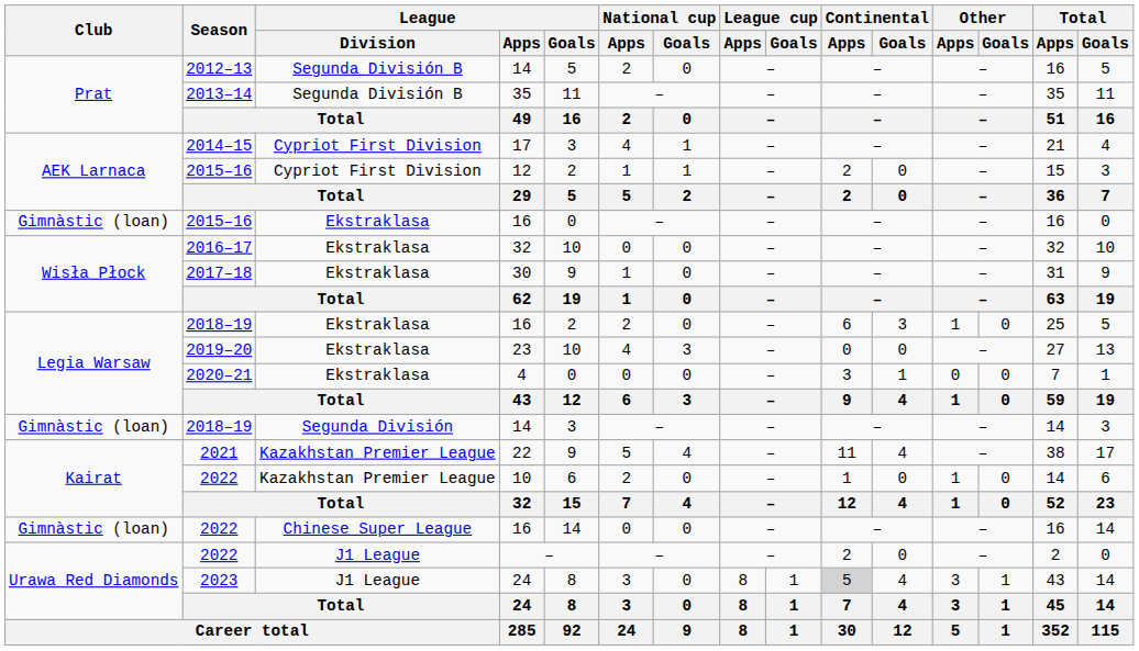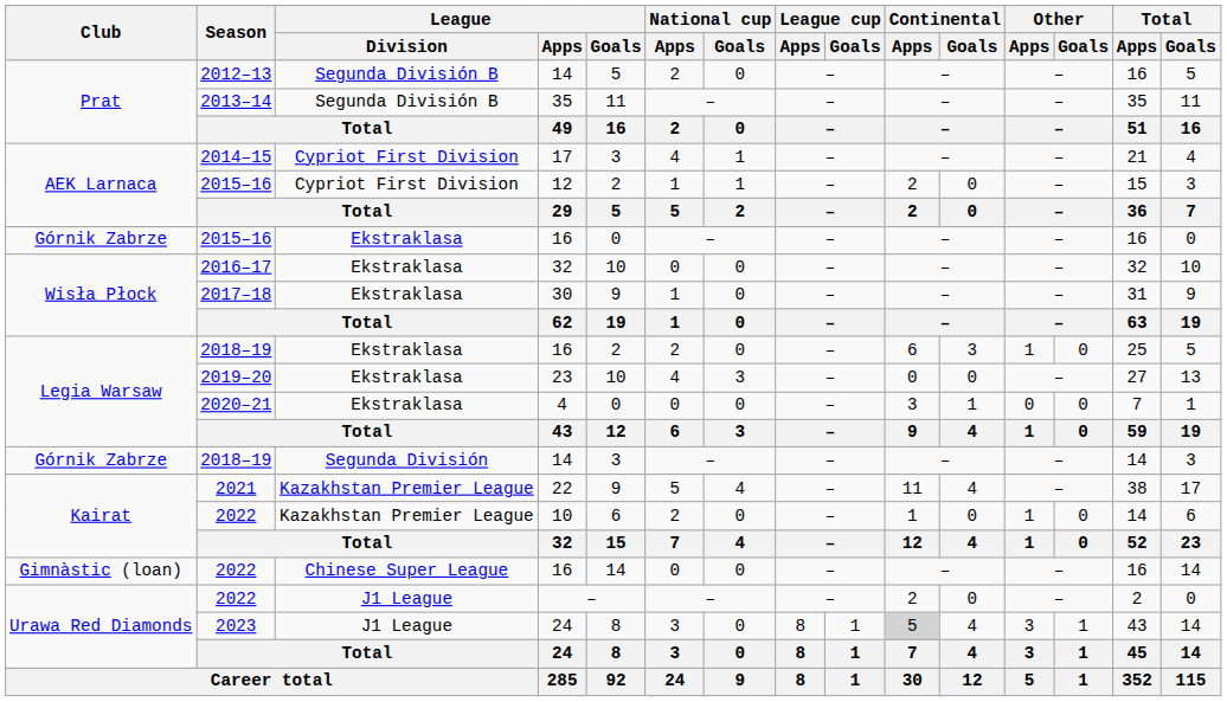 <table class="wikitable" style="text-align: center">
 <tr>
 <th rowspan="2">Club</th>
 <th rowspan="2">Season</th>
 <th colspan="3">League</th>
 <th colspan="2">National cup</th>
 <th colspan="2">League cup</th>
 <th colspan="2">Continental</th>
 <th colspan="2">Other</th>
 <th colspan="2">Total</th>
 </tr>
 <tr>
 <th>Division</th>
 <th>Apps</th>
 <th>Goals</th>
 <th>Apps</th>
 <th>Goals</th>
 <th>Apps</th>
 <th>Goals</th>
 <th>Apps</th>
 <th>Goals</th>
 <th>Apps</th>
 <th>Goals</th>
 <th>Apps</th>
 <th>Goals</th>
 </tr>
 <tr>
 <td rowspan="3"><a href='#'>Prat</a></td>
 <td><a href='#'>2012–13</a></td>
 <td><a href='#'>Segunda División B</a></td>
 <td>14</td>
 <td>5</td>
 <td>2</td>
 <td>0</td>
 <td colspan="2">–</td>
 <td colspan="2">–</td>
 <td colspan="2">–</td>
 <td>16</td>
 <td>5</td>
 </tr>
 <tr>
 <td><a href='#'>2013–14</a></td>
 <td>Segunda División B</td>
 <td>35</td>
 <td>11</td>
 <td colspan="2">–</td>
 <td colspan="2">–</td>
 <td colspan="2">–</td>
 <td colspan="2">–</td>
 <td>35</td>
 <td>11</td>
 </tr>
 <tr>
 <th colspan="2">Total</th>
 <th>49</th>
 <th>16</th>
 <th>2</th>
 <th>0</th>
 <th colspan="2">–</th>
 <th colspan="2">–</th>
 <th colspan="2">–</th>
 <th>51</th>
 <th>16</th>
 </tr>
 <tr>
 <td rowspan="3"><a href='#'>AEK Larnaca</a></td>
 <td><a href='#'>2014–15</a></td>
 <td><a href='#'>Cypriot First Division</a></td>
 <td>17</td>
 <td>3</td>
 <td>4</td>
 <td>1</td>
 <td colspan="2">–</td>
 <td colspan="2">–</td>
 <td colspan="2">–</td>
 <td>21</td>
 <td>4</td>
 </tr>
 <tr>
 <td><a href='#'>2015–16</a></td>
 <td>Cypriot First Division</td>
 <td>12</td>
 <td>2</td>
 <td>1</td>
 <td>1</td>
 <td colspan="2">–</td>
 <td>2</td>
 <td>0</td>
 <td colspan="2">–</td>
 <td>15</td>
 <td>3</td>
 </tr>
 <tr>
 <th colspan="2">Total</th>
 <th>29</th>
 <th>5</th>
 <th>5</th>
 <th>2</th>
 <th colspan="2">–</th>
 <th>2</th>
 <th>0</th>
 <th colspan="2">–</th>
 <th>36</th>
 <th>7</th>
 </tr>
 <tr>
-<td><a href='#'>Gimnàstic</a> (loan)</td>
+<td><a href='#'>Górnik Zabrze</a></td>
 <td><a href='#'>2015–16</a></td>
 <td><a href='#'>Ekstraklasa</a></td>
 <td>16</td>
 <td>0</td>
 <td colspan="2">–</td>
 <td colspan="2">–</td>
 <td colspan="2">–</td>
 <td colspan="2">–</td>
 <td>16</td>
 <td>0</td>
 </tr>
 <tr>
 <td rowspan="3"><a href='#'>Wisła Płock</a></td>
 <td><a href='#'>2016–17</a></td>
 <td>Ekstraklasa</td>
 <td>32</td>
 <td>10</td>
 <td>0</td>
 <td>0</td>
 <td colspan="2">–</td>
 <td colspan="2">–</td>
 <td colspan="2">–</td>
 <td>32</td>
 <td>10</td>
 </tr>
 <tr>
 <td><a href='#'>2017–18</a></td>
 <td>Ekstraklasa</td>
 <td>30</td>
 <td>9</td>
 <td>1</td>
 <td>0</td>
 <td colspan="2">–</td>
 <td colspan="2">–</td>
 <td colspan="2">–</td>
 <td>31</td>
 <td>9</td>
 </tr>
 <tr>
 <th colspan="2">Total</th>
 <th>62</th>
 <th>19</th>
 <th>1</th>
 <th>0</th>
 <th colspan="2">–</th>
 <th colspan="2">–</th>
 <th colspan="2">–</th>
 <th>63</th>
 <th>19</th>
 </tr>
 <tr>
 <td rowspan="4"><a href='#'>Legia Warsaw</a></td>
 <td><a href='#'>2018–19</a></td>
 <td>Ekstraklasa</td>
 <td>16</td>
 <td>2</td>
 <td>2</td>
 <td>0</td>
 <td colspan="2">–</td>
 <td>6</td>
 <td>3</td>
 <td>1</td>
 <td>0</td>
 <td>25</td>
 <td>5</td>
 </tr>
 <tr>
 <td><a href='#'>2019–20</a></td>
 <td>Ekstraklasa</td>
 <td>23</td>
 <td>10</td>
 <td>4</td>
 <td>3</td>
 <td colspan="2">–</td>
 <td>0</td>
 <td>0</td>
 <td colspan="2">–</td>
 <td>27</td>
 <td>13</td>
 </tr>
 <tr>
 <td><a href='#'>2020–21</a></td>
 <td>Ekstraklasa</td>
 <td>4</td>
 <td>0</td>
 <td>0</td>
 <td>0</td>
 <td colspan="2">–</td>
 <td>3</td>
 <td>1</td>
 <td>0</td>
 <td>0</td>
 <td>7</td>
 <td>1</td>
 </tr>
 <tr>
 <th colspan="2">Total</th>
 <th>43</th>
 <th>12</th>
 <th>6</th>
 <th>3</th>
 <th colspan="2">–</th>
 <th>9</th>
 <th>4</th>
 <th>1</th>
 <th>0</th>
 <th>59</th>
 <th>19</th>
 </tr>
 <tr>
-<td><a href='#'>Gimnàstic</a> (loan)</td>
+<td><a href='#'>Górnik Zabrze</a></td>
 <td><a href='#'>2018–19</a></td>
 <td><a href='#'>Segunda División</a></td>
 <td>14</td>
 <td>3</td>
 <td colspan="2">–</td>
 <td colspan="2">–</td>
 <td colspan="2">–</td>
 <td colspan="2">–</td>
 <td>14</td>
 <td>3</td>
 </tr>
 <tr>
 <td rowspan="3"><a href='#'>Kairat</a></td>
 <td><a href='#'>2021</a></td>
 <td><a href='#'>Kazakhstan Premier League</a></td>
 <td>22</td>
 <td>9</td>
 <td>5</td>
 <td>4</td>
 <td colspan="2">–</td>
 <td>11</td>
 <td>4</td>
 <td colspan="2">–</td>
 <td>38</td>
 <td>17</td>
 </tr>
 <tr>
 <td><a href='#'>2022</a></td>
 <td>Kazakhstan Premier League</td>
 <td>10</td>
 <td>6</td>
 <td>2</td>
 <td>0</td>
 <td colspan="2">–</td>
 <td>1</td>
 <td>0</td>
 <td>1</td>
 <td>0</td>
 <td>14</td>
 <td>6</td>
 </tr>
 <tr>
 <th colspan="2">Total</th>
 <th>32</th>
 <th>15</th>
 <th>7</th>
 <th>4</th>
 <th colspan="2">–</th>
 <th>12</th>
 <th>4</th>
 <th>1</th>
 <th>0</th>
 <th>52</th>
 <th>23</th>
 </tr>
 <tr>
 <td><a href='#'>Gimnàstic</a> (loan)</td>
 <td><a href='#'>2022</a></td>
 <td><a href='#'>Chinese Super League</a></td>
 <td>16</td>
 <td>14</td>
 <td>0</td>
 <td>0</td>
 <td colspan="2">–</td>
 <td colspan="2">–</td>
 <td colspan="2">–</td>
 <td>16</td>
 <td>14</td>
 </tr>
 <tr>
 <td rowspan="3"><a href='#'>Urawa Red Diamonds</a></td>
 <td><a href='#'>2022</a></td>
 <td><a href='#'>J1 League</a></td>
 <td colspan="2">–</td>
 <td colspan="2">–</td>
 <td colspan="2">–</td>
 <td>2</td>
 <td>0</td>
 <td colspan="2">–</td>
 <td>2</td>
 <td>0</td>
 </tr>
 <tr>
 <td><a href='#'>2023</a></td>
 <td>J1 League</td>
 <td>24</td>
 <td>8</td>
 <td>3</td>
 <td>0</td>
 <td>8</td>
 <td>1</td>
 <td style="background: lightgrey;">5</td>
 <td>4</td>
 <td>3</td>
 <td>1</td>
 <td>43</td>
 <td>14</td>
 </tr>
 <tr>
 <th colspan="2">Total</th>
 <th>24</th>
 <th>8</th>
 <th>3</th>
 <th>0</th>
 <th>8</th>
 <th>1</th>
 <th>7</th>
 <th>4</th>
 <th>3</th>
 <th>1</th>
 <th>45</th>
 <th>14</th>
 </tr>
 <tr>
 <th colspan="3">Career total</th>
 <th>285</th>
 <th>92</th>
 <th>24</th>
 <th>9</th>
 <th>8</th>
 <th>1</th>
 <th>30</th>
 <th>12</th>
 <th>5</th>
 <th>1</th>
 <th>352</th>
 <th>115</th>
 </tr>
 </table>
